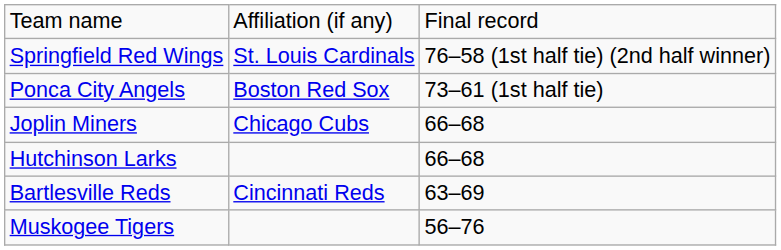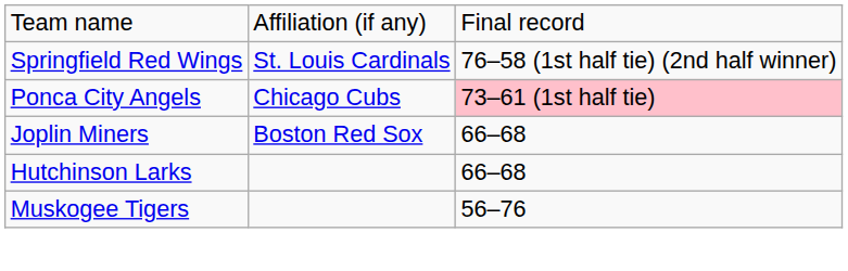 <table class="wikitable">
 <tr>
 <td>Team name</td>
 <td>Affiliation (if any)</td>
 <td>Final record</td>
 </tr>
 <tr>
 <td><a href='#'>Springfield Red Wings</a></td>
 <td><a href='#'>St. Louis Cardinals</a></td>
 <td>76–58 (1st half tie) (2nd half winner)</td>
 </tr>
 <tr>
 <td><a href='#'>Ponca City Angels</a></td>
-<td><a href='#'>Boston Red Sox</a></td>
-<td>73–61 (1st half tie)</td>
+<td><a href='#'>Chicago Cubs</a></td>
+<td style="background: pink;">73–61 (1st half tie)</td>
 </tr>
 <tr>
 <td><a href='#'>Joplin Miners</a></td>
-<td><a href='#'>Chicago Cubs</a></td>
+<td><a href='#'>Boston Red Sox</a></td>
 <td>66–68</td>
 </tr>
 <tr>
 <td><a href='#'>Hutchinson Larks</a></td>
 <td></td>
 <td>66–68</td>
 </tr>
 <tr>
-<td><a href='#'>Bartlesville Reds</a></td>
-<td><a href='#'>Cincinnati Reds</a></td>
-<td>63–69</td>
-</tr>
-<tr>
 <td><a href='#'>Muskogee Tigers</a></td>
 <td></td>
 <td>56–76</td>
 </tr>
 </table>
